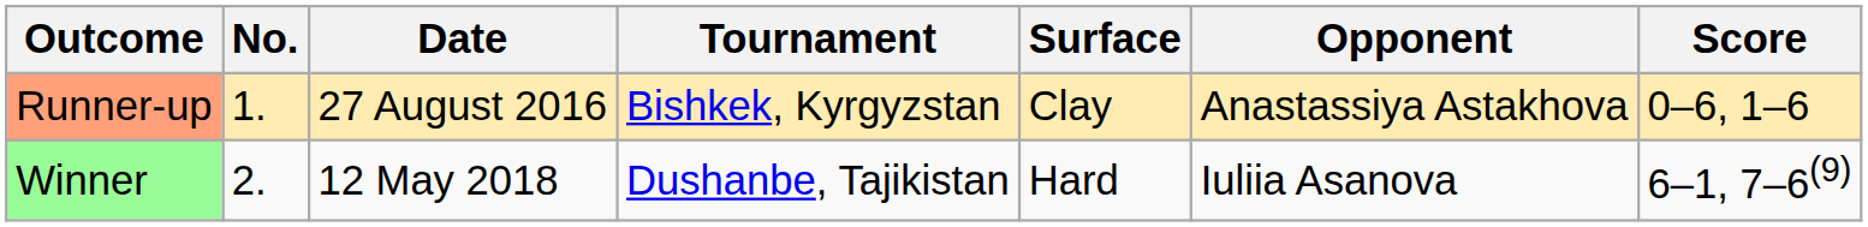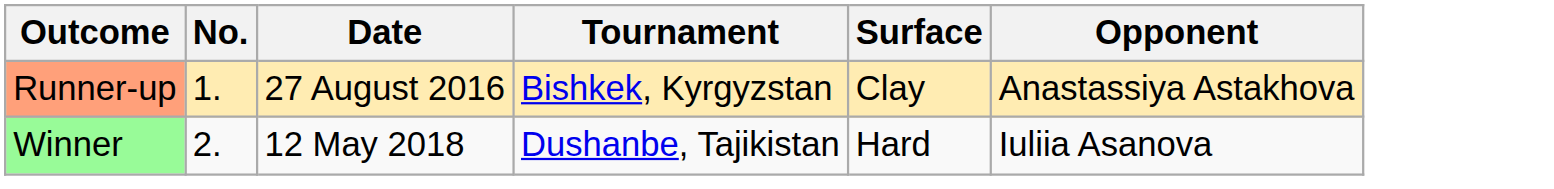 <table class="sortable wikitable" style=font-size:97%>
 <tr>
 <th>Outcome</th>
 <th>No.</th>
 <th>Date</th>
 <th>Tournament</th>
 <th>Surface</th>
 <th>Opponent</th>
-<th class=unsortable>Score</th>
 </tr>
 <tr bgcolor=#ffecb2>
 <td style="background:#ffa07a;">Runner-up</td>
 <td>1.</td>
 <td>27 August 2016</td>
 <td><a href='#'>Bishkek</a>, Kyrgyzstan</td>
 <td>Clay</td>
 <td> Anastassiya Astakhova</td>
-<td>0–6, 1–6</td>
 </tr>
 <tr>
 <td bgcolor="98FB98">Winner</td>
 <td>2.</td>
 <td>12 May 2018</td>
 <td><a href='#'>Dushanbe</a>, Tajikistan</td>
 <td>Hard</td>
 <td> Iuliia Asanova</td>
-<td>6–1, 7–6<sup>(9)</sup></td>
 </tr>
 </table>
